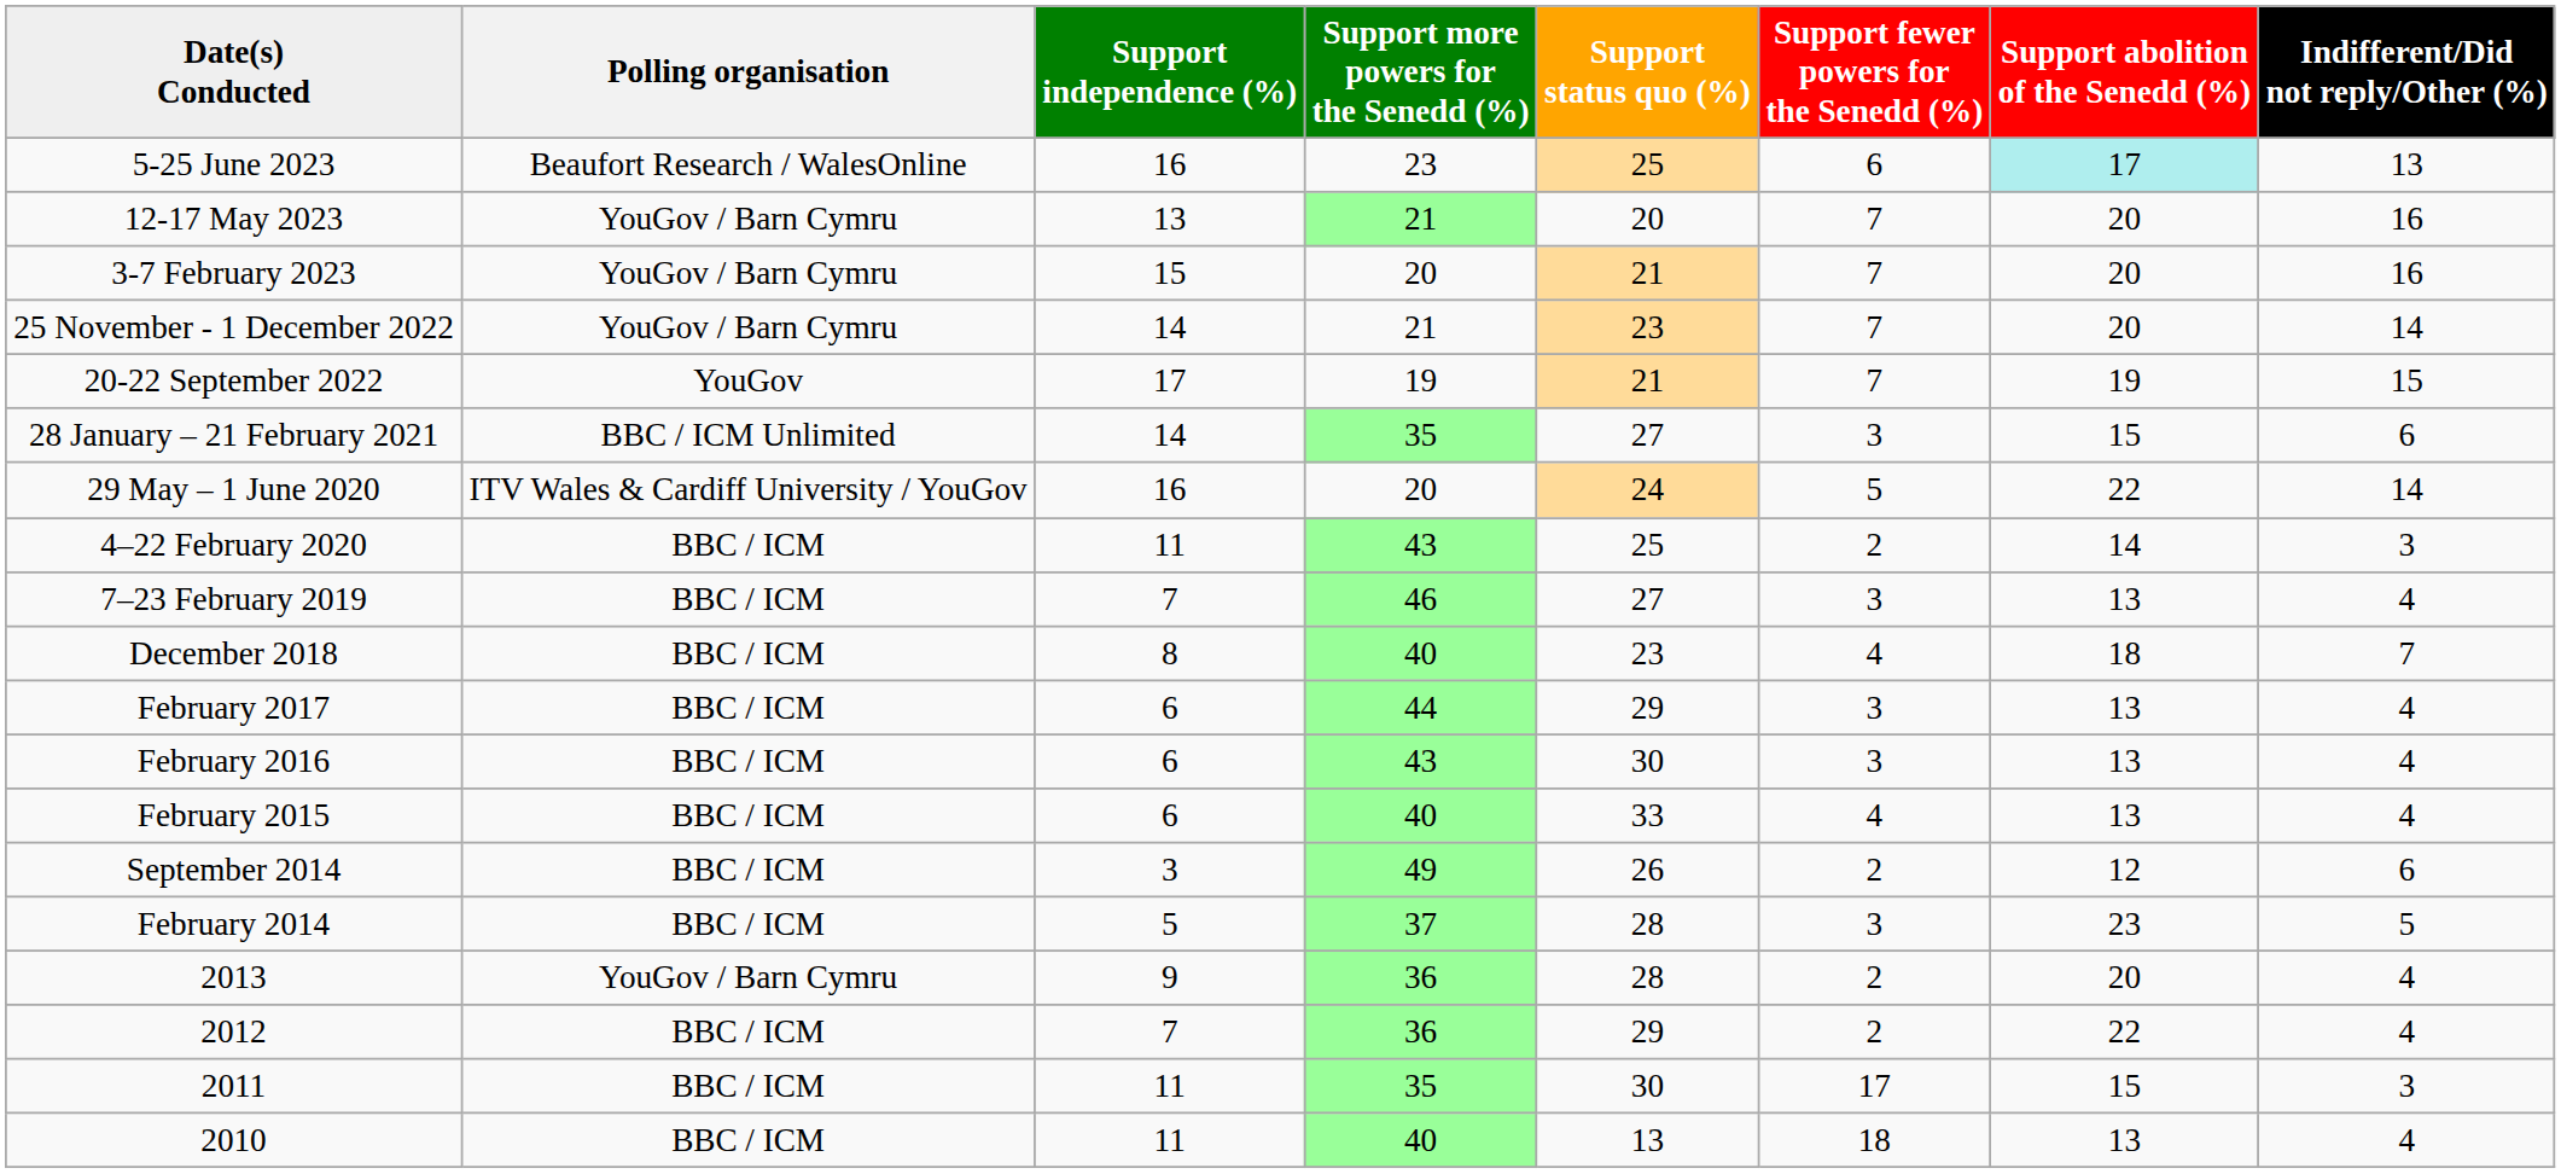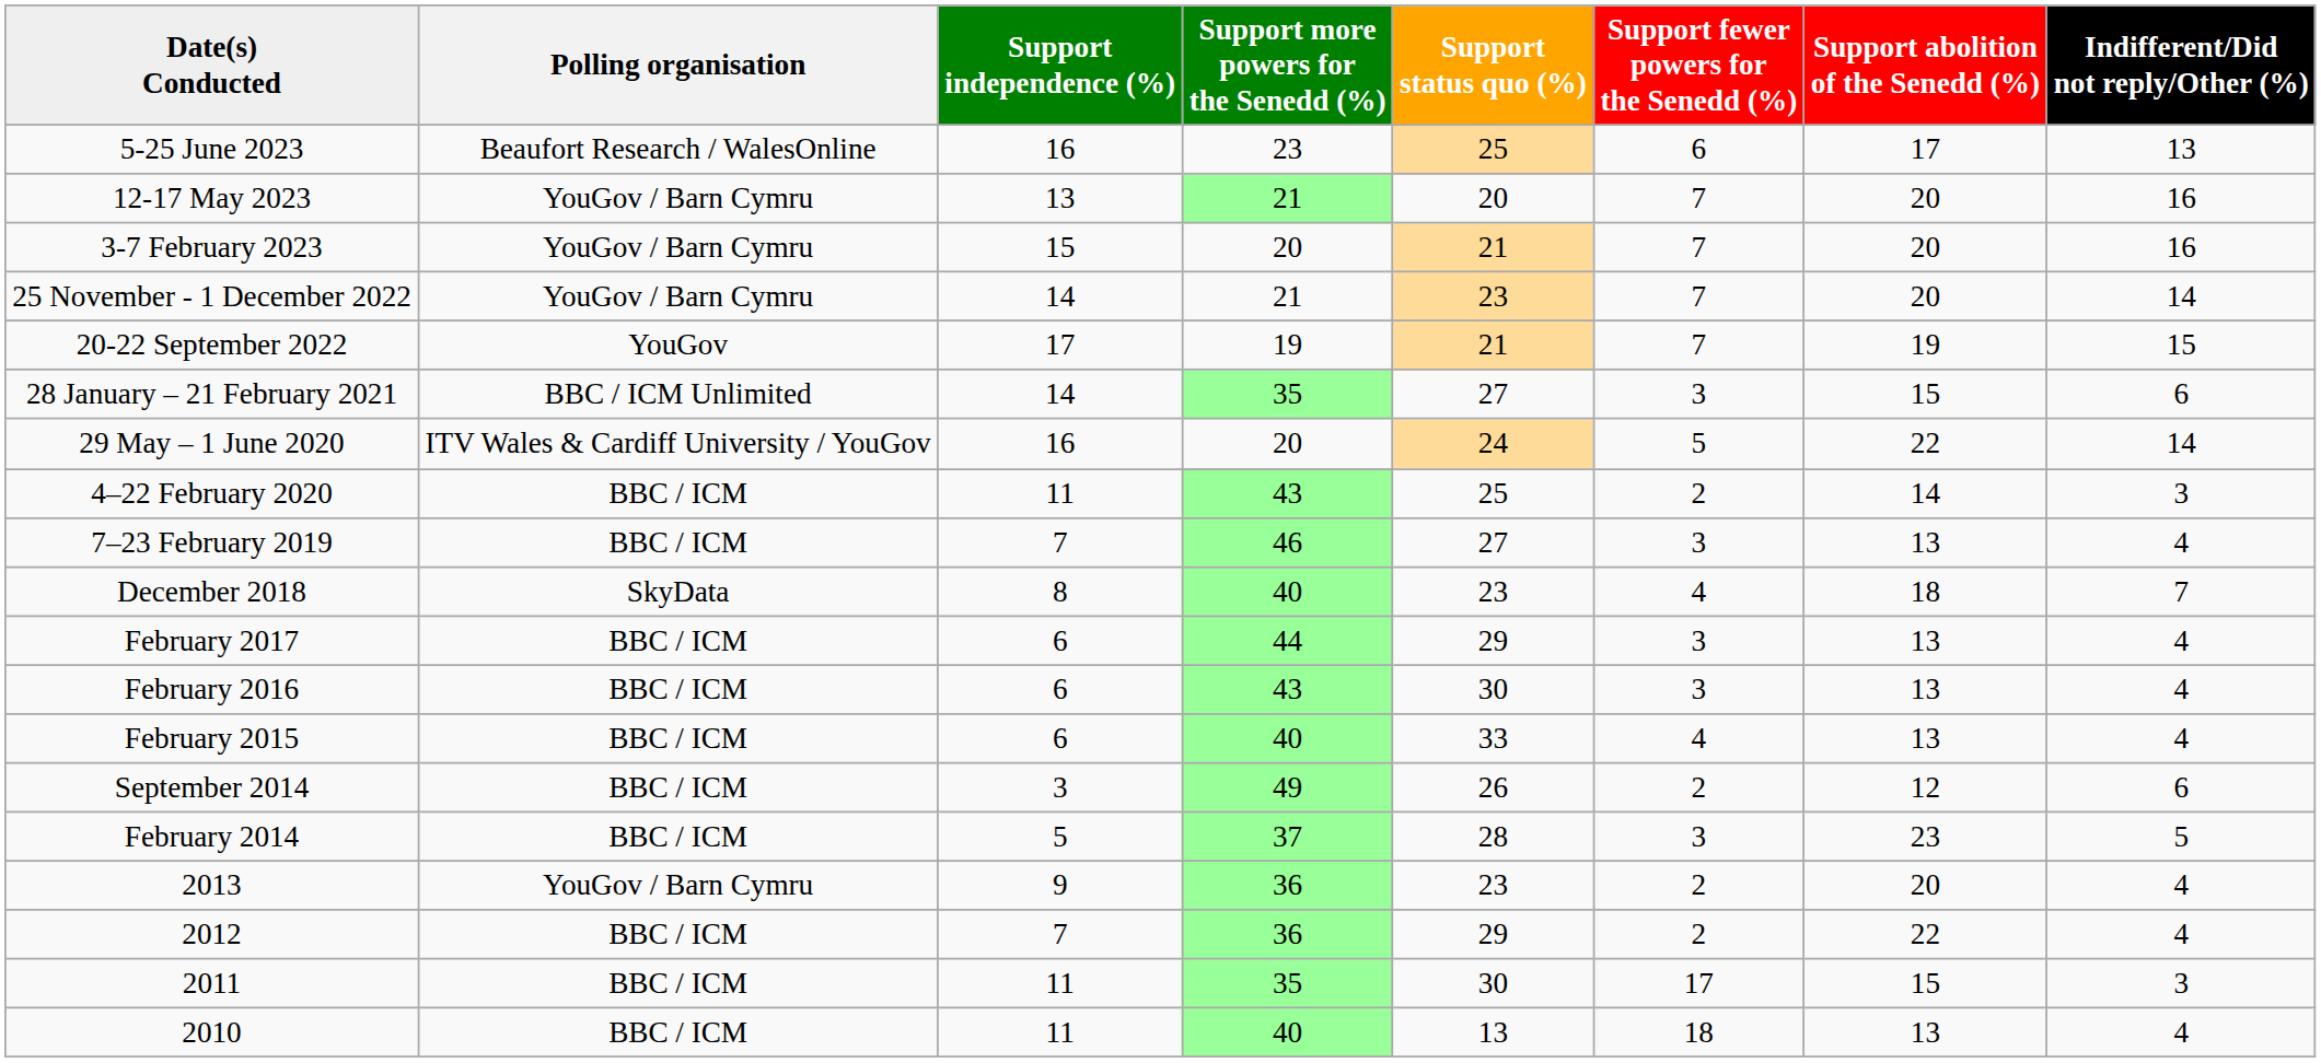 <table class="wikitable sortable" style="text-align:center;font-size:95%;">
 <tr>
 <th style="background:#efefef;">Date(s)<br>Conducted</th>
 <th>Polling organisation</th>
 <th style="background:green; color:white;">Support<br>independence (%)</th>
 <th style="background:green; color:white;">Support more<br>powers for<br>the Senedd (%)</th>
 <th style="background:orange; color:white;">Support<br>status quo (%)</th>
 <th style="background:red; color:white;">Support fewer<br>powers for<br>the Senedd (%)</th>
 <th style="background:red; color:white;">Support abolition<br>of the Senedd (%)</th>
 <th style="background:black; color:white;">Indifferent/Did<br>not reply/Other (%)</th>
 </tr>
 <tr>
 <td>5-25 June 2023</td>
 <td>Beaufort Research / WalesOnline</td>
 <td>16</td>
 <td>23</td>
 <td style="background: rgb(255, 219, 153);">25</td>
 <td>6</td>
-<td style="background: paleturquoise;">17</td>
+<td>17</td>
 <td>13</td>
 </tr>
 <tr>
 <td>12-17 May 2023</td>
 <td>YouGov / Barn Cymru</td>
 <td>13</td>
 <td style="background: rgb(153, 255, 153);">21</td>
 <td>20</td>
 <td>7</td>
 <td>20</td>
 <td>16</td>
 </tr>
 <tr>
 <td>3-7 February 2023</td>
 <td>YouGov / Barn Cymru</td>
 <td>15</td>
 <td>20</td>
 <td style="background: rgb(255, 219, 153);">21</td>
 <td>7</td>
 <td>20</td>
 <td>16</td>
 </tr>
 <tr>
 <td>25 November - 1 December 2022</td>
 <td>YouGov / Barn Cymru</td>
 <td>14</td>
 <td>21</td>
 <td style="background: rgb(255, 219, 153);">23</td>
 <td>7</td>
 <td>20</td>
 <td>14</td>
 </tr>
 <tr>
 <td>20-22 September 2022</td>
 <td>YouGov</td>
 <td>17</td>
 <td>19</td>
 <td style="background: rgb(255, 219, 153);">21</td>
 <td>7</td>
 <td>19</td>
 <td>15</td>
 </tr>
 <tr>
 <td>28 January – 21 February 2021</td>
 <td>BBC / ICM Unlimited</td>
 <td>14</td>
 <td style="background: rgb(153, 255, 153);">35</td>
 <td>27</td>
 <td>3</td>
 <td>15</td>
 <td>6</td>
 </tr>
 <tr>
 <td>29 May – 1 June 2020</td>
 <td>ITV Wales & Cardiff University / YouGov</td>
 <td>16</td>
 <td>20</td>
 <td style="background: rgb(255, 219, 153);">24</td>
 <td>5</td>
 <td>22</td>
 <td>14</td>
 </tr>
 <tr>
 <td>4–22 February 2020</td>
 <td>BBC / ICM</td>
 <td>11</td>
 <td style="background: rgb(153, 255, 153);">43</td>
 <td>25</td>
 <td>2</td>
 <td>14</td>
 <td>3</td>
 </tr>
 <tr>
 <td>7–23 February 2019</td>
 <td>BBC / ICM</td>
 <td>7</td>
 <td style="background: rgb(153, 255, 153);">46</td>
 <td>27</td>
 <td>3</td>
 <td>13</td>
 <td>4</td>
 </tr>
 <tr>
 <td>December 2018</td>
-<td>BBC / ICM</td>
+<td>SkyData</td>
 <td>8</td>
 <td style="background: rgb(153, 255, 153);">40</td>
 <td>23</td>
 <td>4</td>
 <td>18</td>
 <td>7</td>
 </tr>
 <tr>
 <td>February 2017</td>
 <td>BBC / ICM</td>
 <td>6</td>
 <td style="background: rgb(153, 255, 153);">44</td>
 <td>29</td>
 <td>3</td>
 <td>13</td>
 <td>4</td>
 </tr>
 <tr>
 <td>February 2016</td>
 <td>BBC / ICM</td>
 <td>6</td>
 <td style="background: rgb(153, 255, 153);">43</td>
 <td>30</td>
 <td>3</td>
 <td>13</td>
 <td>4</td>
 </tr>
 <tr>
 <td>February 2015</td>
 <td>BBC / ICM</td>
 <td>6</td>
 <td style="background: rgb(153, 255, 153);">40</td>
 <td>33</td>
 <td>4</td>
 <td>13</td>
 <td>4</td>
 </tr>
 <tr>
 <td>September 2014</td>
 <td>BBC / ICM</td>
 <td>3</td>
 <td style="background: rgb(153, 255, 153);">49</td>
 <td>26</td>
 <td>2</td>
 <td>12</td>
 <td>6</td>
 </tr>
 <tr>
 <td>February 2014</td>
 <td>BBC / ICM</td>
 <td>5</td>
 <td style="background: rgb(153, 255, 153);">37</td>
 <td>28</td>
 <td>3</td>
 <td>23</td>
 <td>5</td>
 </tr>
 <tr>
 <td>2013</td>
 <td>YouGov / Barn Cymru</td>
 <td>9</td>
 <td style="background: rgb(153, 255, 153);">36</td>
-<td>28</td>
+<td>23</td>
 <td>2</td>
 <td>20</td>
 <td>4</td>
 </tr>
 <tr>
 <td>2012</td>
 <td>BBC / ICM</td>
 <td>7</td>
 <td style="background: rgb(153, 255, 153);">36</td>
 <td>29</td>
 <td>2</td>
 <td>22</td>
 <td>4</td>
 </tr>
 <tr>
 <td>2011</td>
 <td>BBC / ICM</td>
 <td>11</td>
 <td style="background: rgb(153, 255, 153);">35</td>
 <td>30</td>
 <td>17</td>
 <td>15</td>
 <td>3</td>
 </tr>
 <tr>
 <td>2010</td>
 <td>BBC / ICM</td>
 <td>11</td>
 <td style="background: rgb(153, 255, 153);">40</td>
 <td>13</td>
 <td>18</td>
 <td>13</td>
 <td>4</td>
 </tr>
 </table>
